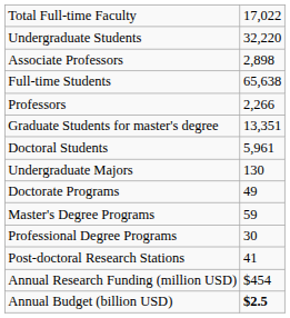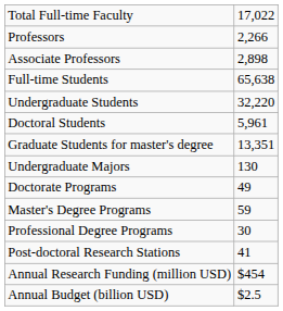 <table class="wikitable sortable">
 <tr>
 <td>Total Full-time Faculty</td>
 <td>17,022</td>
 </tr>
 <tr>
-<td>Undergraduate Students</td>
-<td>32,220</td>
+<td>Professors</td>
+<td>2,266</td>
 </tr>
 <tr>
 <td>Associate Professors</td>
 <td>2,898</td>
 </tr>
 <tr>
 <td>Full-time Students</td>
 <td>65,638</td>
 </tr>
 <tr>
-<td>Professors</td>
-<td>2,266</td>
+<td>Undergraduate Students</td>
+<td>32,220</td>
+</tr>
+<tr>
+<td>Doctoral Students</td>
+<td>5,961</td>
 </tr>
 <tr>
 <td>Graduate Students for master's degree</td>
 <td>13,351</td>
-</tr>
-<tr>
-<td>Doctoral Students</td>
-<td>5,961</td>
 </tr>
 <tr>
 <td>Undergraduate Majors</td>
 <td>130</td>
 </tr>
 <tr>
 <td>Doctorate Programs</td>
 <td>49</td>
 </tr>
 <tr>
 <td>Master's Degree Programs</td>
 <td>59</td>
 </tr>
 <tr>
 <td>Professional Degree Programs</td>
 <td>30</td>
 </tr>
 <tr>
 <td>Post-doctoral Research Stations</td>
 <td>41</td>
 </tr>
 <tr>
 <td>Annual Research Funding (million USD)</td>
 <td>$454</td>
 </tr>
 <tr>
 <td>Annual Budget (billion USD)</td>
-<td><strong>$2.5</strong></td>
+<td>$2.5</td>
 </tr>
 </table>
